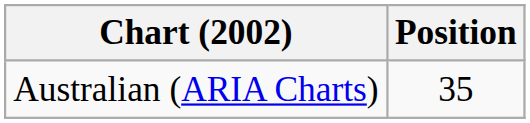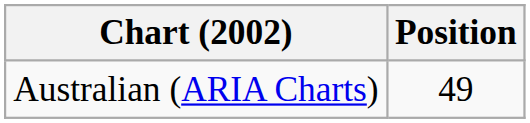 <table class="wikitable">
 <tr>
 <th>Chart (2002)</th>
 <th>Position</th>
 </tr>
 <tr>
 <td>Australian (<a href='#'>ARIA Charts</a>)</td>
-<td align="center">35</td>
+<td align="center">49</td>
 </tr>
 </table>
